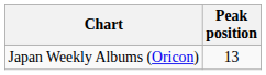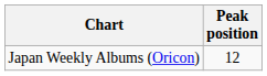 <table class="wikitable">
 <tr>
 <th>Chart</th>
 <th>Peak<br>position</th>
 </tr>
 <tr>
 <td>Japan Weekly Albums (<a href='#'>Oricon</a>)</td>
-<td style="text-align:center">13</td>
+<td style="text-align:center">12</td>
 </tr>
 </table>
